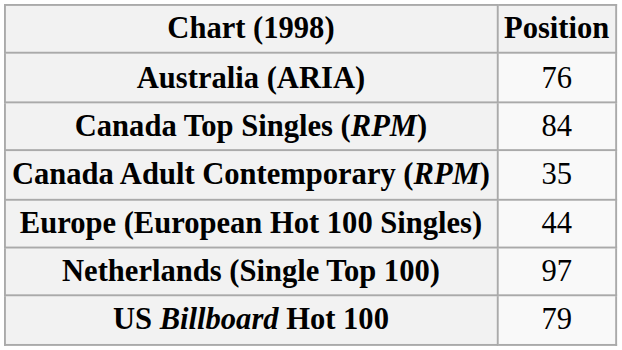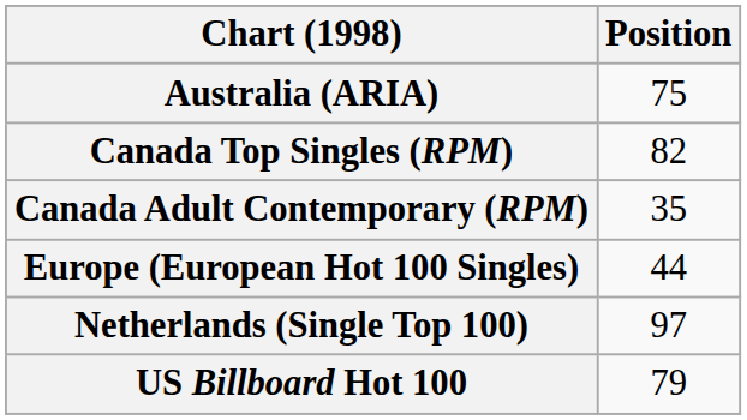 <table class="wikitable sortable plainrowheaders" style="text-align:center">
 <tr>
 <th scope="col">Chart (1998)</th>
 <th scope="col">Position</th>
 </tr>
 <tr>
 <th scope="row">Australia (ARIA)</th>
-<td>76</td>
+<td>75</td>
 </tr>
 <tr>
 <th scope="row">Canada Top Singles (<em>RPM</em>)</th>
-<td>84</td>
+<td>82</td>
 </tr>
 <tr>
 <th scope="row">Canada Adult Contemporary (<em>RPM</em>)</th>
 <td>35</td>
 </tr>
 <tr>
 <th scope="row">Europe (European Hot 100 Singles)</th>
 <td>44</td>
 </tr>
 <tr>
 <th scope="row">Netherlands (Single Top 100)</th>
 <td>97</td>
 </tr>
 <tr>
 <th scope="row">US <em>Billboard</em> Hot 100</th>
 <td>79</td>
 </tr>
 </table>
